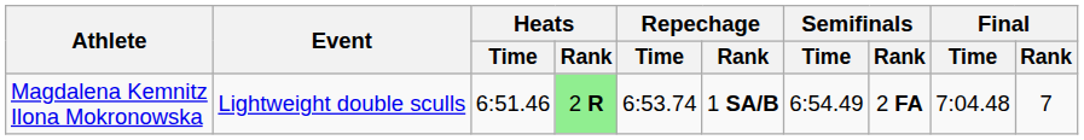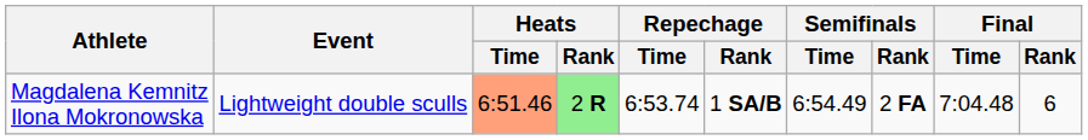 <table class="wikitable" style="font-size:90%;">
 <tr>
 <th rowspan="2">Athlete</th>
 <th rowspan="2">Event</th>
 <th colspan="2">Heats</th>
 <th colspan="2">Repechage</th>
 <th colspan="2">Semifinals</th>
 <th colspan="2">Final</th>
 </tr>
 <tr style="font-size:95%">
 <th>Time</th>
 <th>Rank</th>
 <th>Time</th>
 <th>Rank</th>
 <th>Time</th>
 <th>Rank</th>
 <th>Time</th>
 <th>Rank</th>
 </tr>
 <tr align=center>
 <td align=left><a href='#'>Magdalena Kemnitz</a><br><a href='#'>Ilona Mokronowska</a></td>
 <td align=left><a href='#'>Lightweight double sculls</a></td>
-<td>6:51.46</td>
+<td style="background: lightsalmon;">6:51.46</td>
 <td style="background: lightgreen;">2 <strong>R</strong></td>
 <td>6:53.74</td>
 <td>1 <strong>SA/B</strong></td>
 <td>6:54.49</td>
 <td>2 <strong>FA</strong></td>
 <td>7:04.48</td>
-<td>7</td>
+<td>6</td>
 </tr>
 </table>
